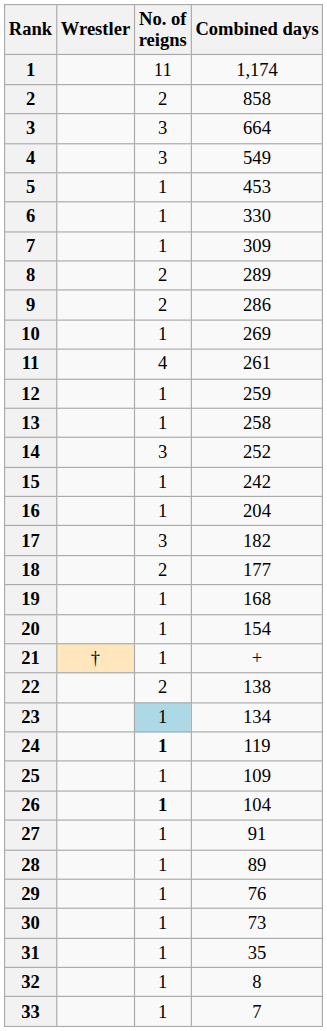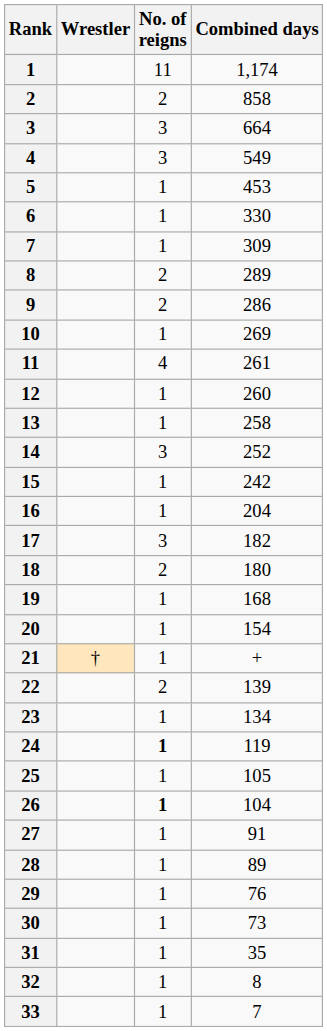 <table class="wikitable sortable" style="text-align:center">
 <tr>
 <th>Rank</th>
 <th>Wrestler</th>
 <th>No. of<br>reigns</th>
 <th>Combined days</th>
 </tr>
 <tr>
 <th>1</th>
 <td></td>
 <td>11</td>
 <td>1,174</td>
 </tr>
 <tr>
 <th>2</th>
 <td></td>
 <td>2</td>
 <td>858</td>
 </tr>
 <tr>
 <th>3</th>
 <td></td>
 <td>3</td>
 <td>664</td>
 </tr>
 <tr>
 <th>4</th>
 <td></td>
 <td>3</td>
 <td>549</td>
 </tr>
 <tr>
 <th>5</th>
 <td></td>
 <td>1</td>
 <td>453</td>
 </tr>
 <tr>
 <th>6</th>
 <td></td>
 <td>1</td>
 <td>330</td>
 </tr>
 <tr>
 <th>7</th>
 <td></td>
 <td>1</td>
 <td>309</td>
 </tr>
 <tr>
 <th>8</th>
 <td></td>
 <td>2</td>
 <td>289</td>
 </tr>
 <tr>
 <th>9</th>
 <td></td>
 <td>2</td>
 <td>286</td>
 </tr>
 <tr>
 <th>10</th>
 <td></td>
 <td>1</td>
 <td>269</td>
 </tr>
 <tr>
 <th>11</th>
 <td></td>
 <td>4</td>
 <td>261</td>
 </tr>
 <tr>
 <th>12</th>
 <td></td>
 <td>1</td>
-<td>259</td>
+<td>260</td>
 </tr>
 <tr>
 <th>13</th>
 <td></td>
 <td>1</td>
 <td>258</td>
 </tr>
 <tr>
 <th>14</th>
 <td></td>
 <td>3</td>
 <td>252</td>
 </tr>
 <tr>
 <th>15</th>
 <td></td>
 <td>1</td>
 <td>242</td>
 </tr>
 <tr>
 <th>16</th>
 <td></td>
 <td>1</td>
 <td>204</td>
 </tr>
 <tr>
 <th>17</th>
 <td></td>
 <td>3</td>
 <td>182</td>
 </tr>
 <tr>
 <th>18</th>
 <td></td>
 <td>2</td>
-<td>177</td>
+<td>180</td>
 </tr>
 <tr>
 <th>19</th>
 <td></td>
 <td>1</td>
 <td>168</td>
 </tr>
 <tr>
 <th>20</th>
 <td></td>
 <td>1</td>
 <td>154</td>
 </tr>
 <tr>
 <th>21</th>
 <td style="background-color:#FFE6BD"> †</td>
 <td>1</td>
 <td>+</td>
 </tr>
 <tr>
 <th>22</th>
 <td></td>
 <td>2</td>
-<td>138</td>
+<td>139</td>
 </tr>
 <tr>
 <th>23</th>
 <td></td>
-<td style="background: lightblue;">1</td>
+<td>1</td>
 <td>134</td>
 </tr>
 <tr>
 <th>24</th>
 <td></td>
 <td><strong>1</strong></td>
 <td>119</td>
 </tr>
 <tr>
 <th>25</th>
 <td></td>
 <td>1</td>
-<td>109</td>
+<td>105</td>
 </tr>
 <tr>
 <th>26</th>
 <td></td>
 <td><strong>1</strong></td>
 <td>104</td>
 </tr>
 <tr>
 <th>27</th>
 <td></td>
 <td>1</td>
 <td>91</td>
 </tr>
 <tr>
 <th>28</th>
 <td></td>
 <td>1</td>
 <td>89</td>
 </tr>
 <tr>
 <th>29</th>
 <td></td>
 <td>1</td>
 <td>76</td>
 </tr>
 <tr>
 <th>30</th>
 <td></td>
 <td>1</td>
 <td>73</td>
 </tr>
 <tr>
 <th>31</th>
 <td></td>
 <td>1</td>
 <td>35</td>
 </tr>
 <tr>
 <th>32</th>
 <td></td>
 <td>1</td>
 <td>8</td>
 </tr>
 <tr>
 <th>33</th>
 <td></td>
 <td>1</td>
 <td>7</td>
 </tr>
 <tr>
 </tr>
 </table>
